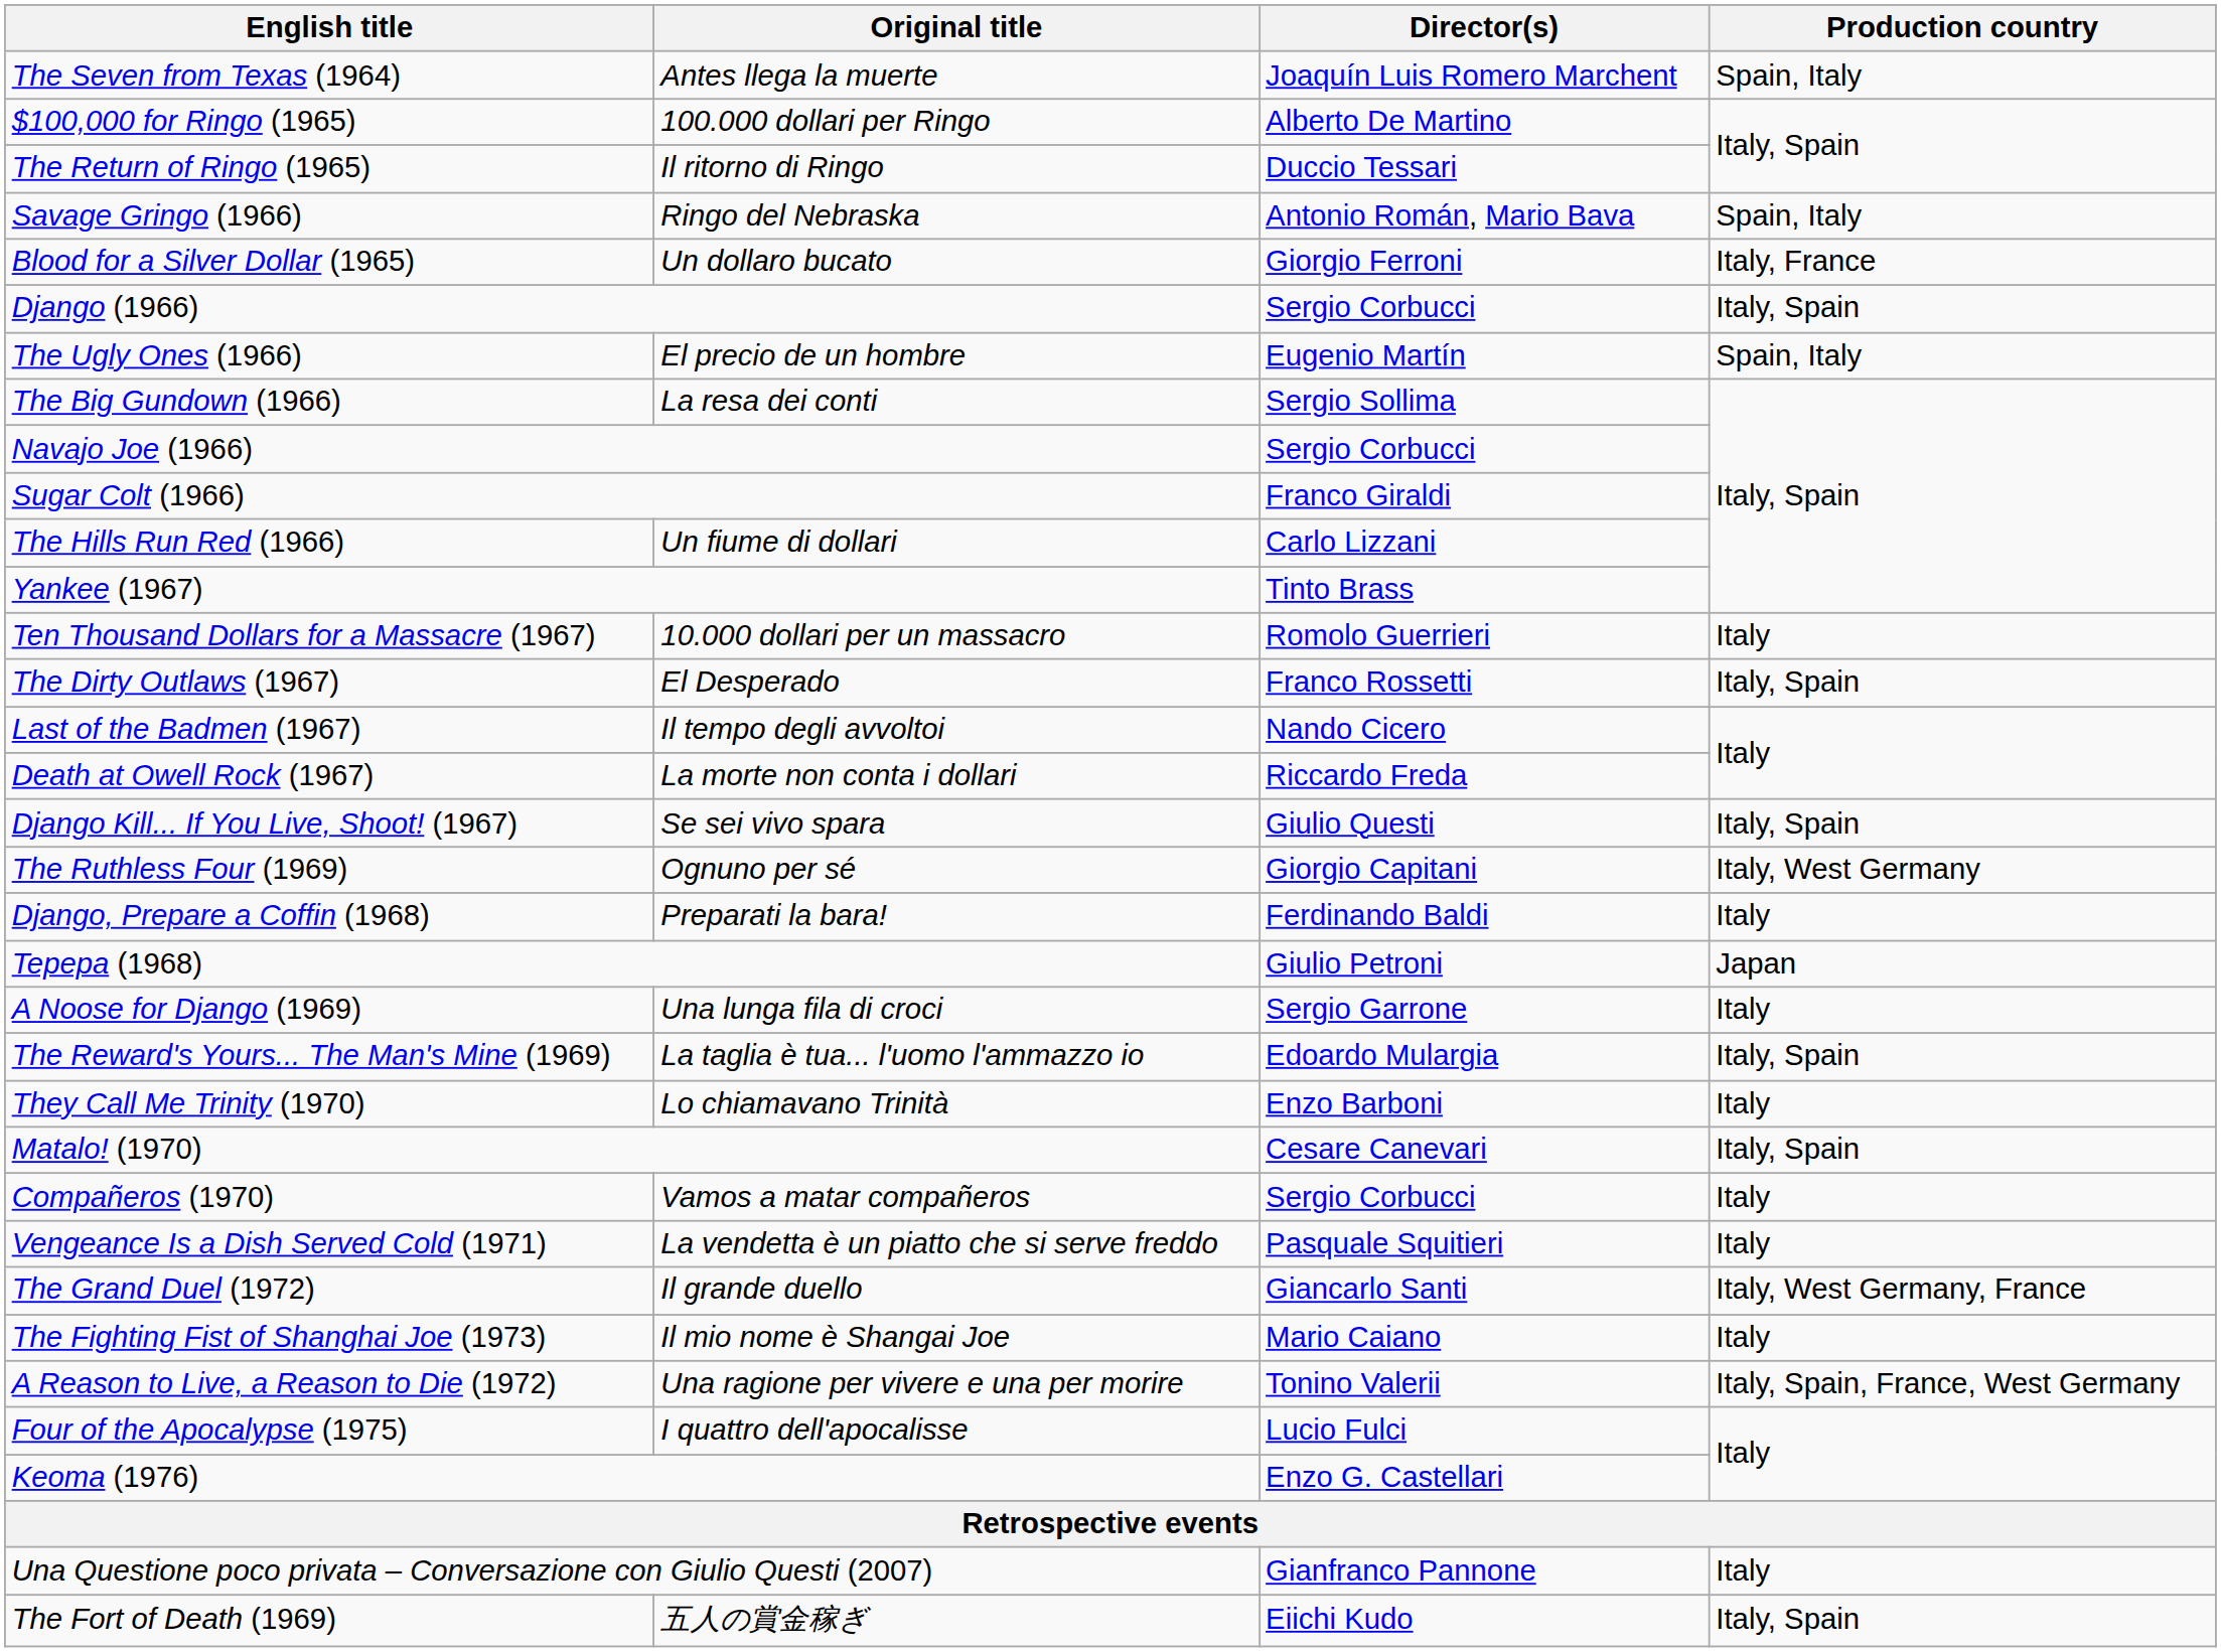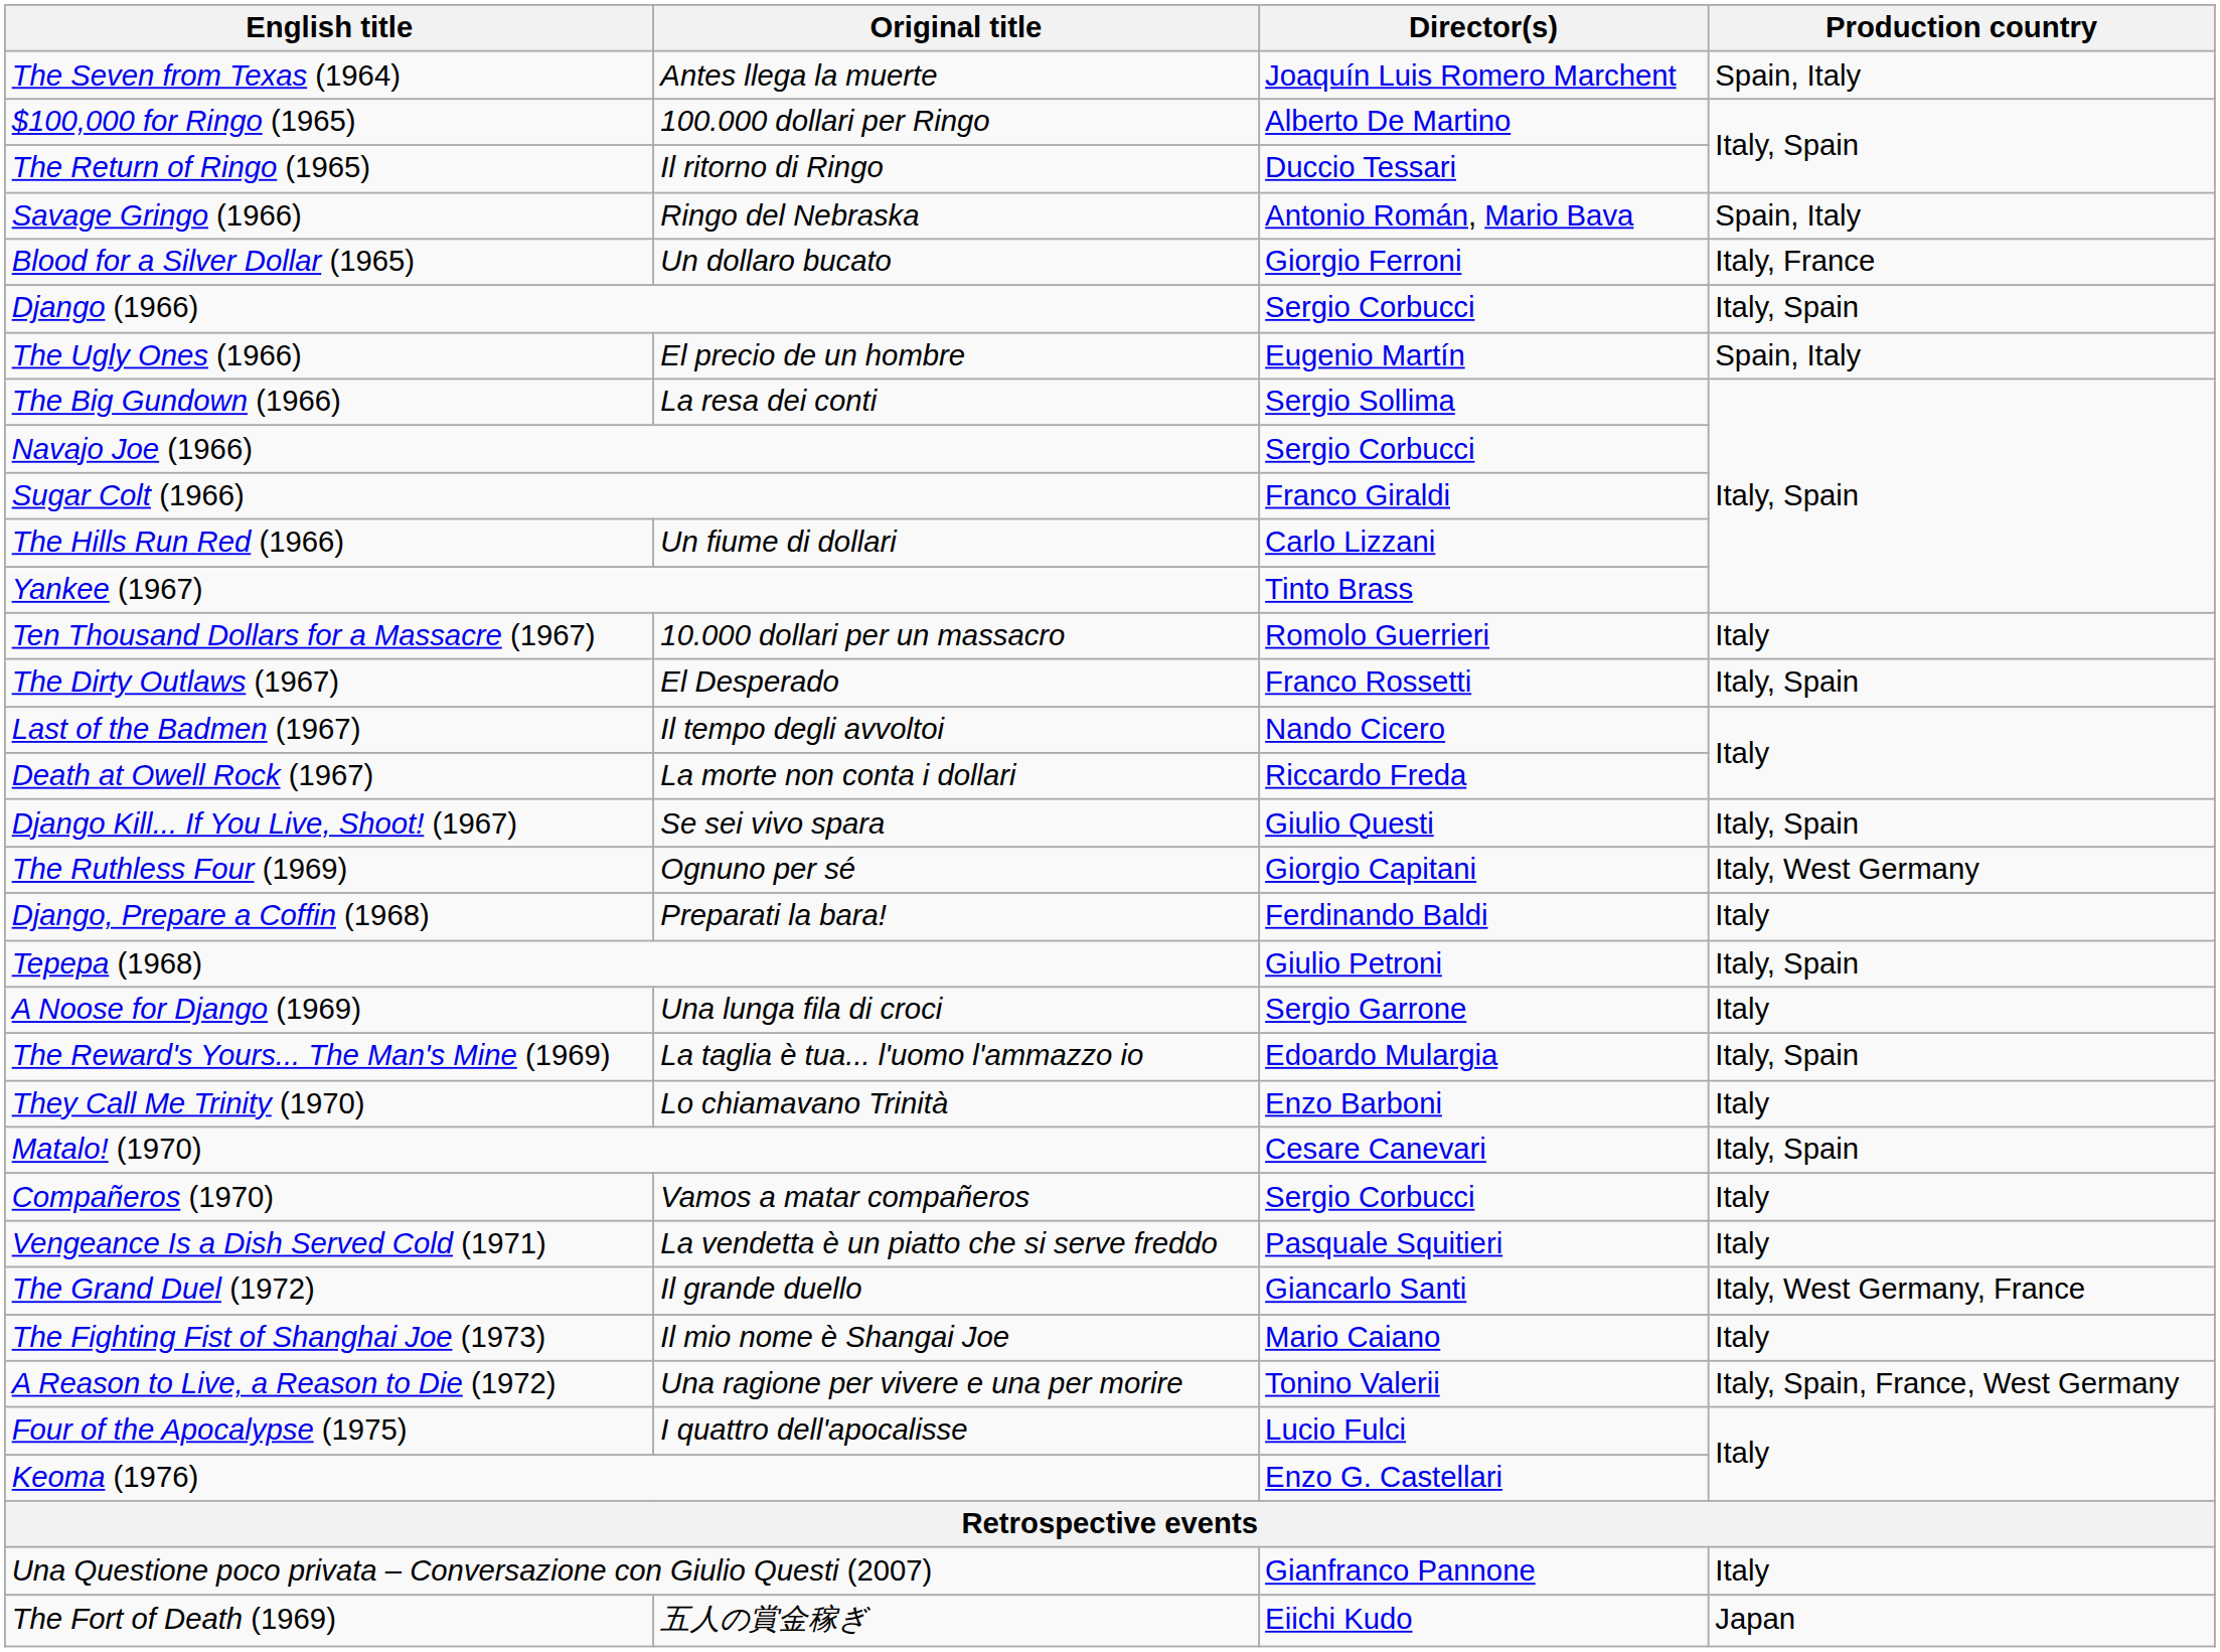 <table class="wikitable" style="width:95%; margin-bottom:0px">
 <tr>
 <th>English title</th>
 <th>Original title</th>
 <th>Director(s)</th>
 <th>Production country</th>
 </tr>
 <tr>
 <td><em><a href='#'>The Seven from Texas</a></em> (1964)</td>
 <td><em>Antes llega la muerte</em></td>
 <td><a href='#'>Joaquín Luis Romero Marchent</a></td>
 <td>Spain, Italy</td>
 </tr>
 <tr>
 <td><em><a href='#'>$100,000 for Ringo</a></em> (1965)</td>
 <td><em>100.000 dollari per Ringo</em></td>
 <td><a href='#'>Alberto De Martino</a></td>
 <td rowspan="2">Italy, Spain</td>
 </tr>
 <tr>
 <td><em><a href='#'>The Return of Ringo</a></em> (1965)</td>
 <td><em>Il ritorno di Ringo</em></td>
 <td><a href='#'>Duccio Tessari</a></td>
 </tr>
 <tr>
 <td><em><a href='#'>Savage Gringo</a></em> (1966)</td>
 <td><em>Ringo del Nebraska</em></td>
 <td><a href='#'>Antonio Román</a>, <a href='#'>Mario Bava</a></td>
 <td>Spain, Italy</td>
 </tr>
 <tr>
 <td><em><a href='#'>Blood for a Silver Dollar</a></em> (1965)</td>
 <td><em>Un dollaro bucato</em></td>
 <td><a href='#'>Giorgio Ferroni</a></td>
 <td>Italy, France</td>
 </tr>
 <tr>
 <td colspan=2><em><a href='#'>Django</a></em> (1966)</td>
 <td><a href='#'>Sergio Corbucci</a></td>
 <td>Italy, Spain</td>
 </tr>
 <tr>
 <td><em><a href='#'>The Ugly Ones</a></em> (1966)</td>
 <td><em>El precio de un hombre</em></td>
 <td><a href='#'>Eugenio Martín</a></td>
 <td>Spain, Italy</td>
 </tr>
 <tr>
 <td><em><a href='#'>The Big Gundown</a></em> (1966)</td>
 <td><em>La resa dei conti</em></td>
 <td><a href='#'>Sergio Sollima</a></td>
 <td rowspan="5">Italy, Spain</td>
 </tr>
 <tr>
 <td colspan=2><em><a href='#'>Navajo Joe</a></em> (1966)</td>
 <td><a href='#'>Sergio Corbucci</a></td>
 </tr>
 <tr>
 <td colspan=2><em><a href='#'>Sugar Colt</a></em> (1966)</td>
 <td><a href='#'>Franco Giraldi</a></td>
 </tr>
 <tr>
 <td><em><a href='#'>The Hills Run Red</a></em> (1966)</td>
 <td><em>Un fiume di dollari</em></td>
 <td><a href='#'>Carlo Lizzani</a></td>
 </tr>
 <tr>
 <td colspan=2><em><a href='#'>Yankee</a></em> (1967)</td>
 <td><a href='#'>Tinto Brass</a></td>
 </tr>
 <tr>
 <td><em><a href='#'>Ten Thousand Dollars for a Massacre</a></em> (1967)</td>
 <td><em>10.000 dollari per un massacro</em></td>
 <td><a href='#'>Romolo Guerrieri</a></td>
 <td>Italy</td>
 </tr>
 <tr>
 <td><em><a href='#'>The Dirty Outlaws</a></em> (1967)</td>
 <td><em>El Desperado</em></td>
 <td><a href='#'>Franco Rossetti</a></td>
 <td>Italy, Spain</td>
 </tr>
 <tr>
 <td><em><a href='#'>Last of the Badmen</a></em> (1967)</td>
 <td><em>Il tempo degli avvoltoi</em></td>
 <td><a href='#'>Nando Cicero</a></td>
 <td rowspan="2">Italy</td>
 </tr>
 <tr>
 <td><em><a href='#'>Death at Owell Rock</a></em> (1967)</td>
 <td><em>La morte non conta i dollari</em></td>
 <td><a href='#'>Riccardo Freda</a></td>
 </tr>
 <tr>
 <td><em><a href='#'>Django Kill... If You Live, Shoot!</a></em> (1967)</td>
 <td><em>Se sei vivo spara</em></td>
 <td><a href='#'>Giulio Questi</a></td>
 <td>Italy, Spain</td>
 </tr>
 <tr>
 <td><em><a href='#'>The Ruthless Four</a></em> (1969)</td>
 <td><em>Ognuno per sé</em></td>
 <td><a href='#'>Giorgio Capitani</a></td>
 <td>Italy, West Germany</td>
 </tr>
 <tr>
 <td><em><a href='#'>Django, Prepare a Coffin</a></em> (1968)</td>
 <td><em>Preparati la bara!</em></td>
 <td><a href='#'>Ferdinando Baldi</a></td>
 <td>Italy</td>
 </tr>
 <tr>
 <td colspan=2><em><a href='#'>Tepepa</a></em> (1968)</td>
 <td><a href='#'>Giulio Petroni</a></td>
-<td>Japan</td>
+<td>Italy, Spain</td>
 </tr>
 <tr>
 <td><em><a href='#'>A Noose for Django</a></em> (1969)</td>
 <td><em>Una lunga fila di croci</em></td>
 <td><a href='#'>Sergio Garrone</a></td>
 <td>Italy</td>
 </tr>
 <tr>
 <td><em><a href='#'>The Reward's Yours... The Man's Mine</a></em> (1969)</td>
 <td><em>La taglia è tua... l'uomo l'ammazzo io</em></td>
 <td><a href='#'>Edoardo Mulargia</a></td>
 <td>Italy, Spain</td>
 </tr>
 <tr>
 <td><em><a href='#'>They Call Me Trinity</a></em> (1970)</td>
 <td><em>Lo chiamavano Trinità</em></td>
 <td><a href='#'>Enzo Barboni</a></td>
 <td>Italy</td>
 </tr>
 <tr>
 <td colspan=2><em><a href='#'>Matalo!</a></em> (1970)</td>
 <td><a href='#'>Cesare Canevari</a></td>
 <td>Italy, Spain</td>
 </tr>
 <tr>
 <td><em><a href='#'>Compañeros</a></em> (1970)</td>
 <td><em>Vamos a matar compañeros</em></td>
 <td><a href='#'>Sergio Corbucci</a></td>
 <td>Italy</td>
 </tr>
 <tr>
 <td><em><a href='#'>Vengeance Is a Dish Served Cold</a></em> (1971)</td>
 <td><em>La vendetta è un piatto che si serve freddo</em></td>
 <td><a href='#'>Pasquale Squitieri</a></td>
 <td>Italy</td>
 </tr>
 <tr>
 <td><em><a href='#'>The Grand Duel</a></em> (1972)</td>
 <td><em>Il grande duello</em></td>
 <td><a href='#'>Giancarlo Santi</a></td>
 <td>Italy, West Germany, France</td>
 </tr>
 <tr>
 <td><em><a href='#'>The Fighting Fist of Shanghai Joe</a></em> (1973)</td>
 <td><em>Il mio nome è Shangai Joe</em></td>
 <td><a href='#'>Mario Caiano</a></td>
 <td>Italy</td>
 </tr>
 <tr>
 <td><em><a href='#'>A Reason to Live, a Reason to Die</a></em> (1972)</td>
 <td><em>Una ragione per vivere e una per morire</em></td>
 <td><a href='#'>Tonino Valerii</a></td>
 <td>Italy, Spain, France, West Germany</td>
 </tr>
 <tr>
 <td><em><a href='#'>Four of the Apocalypse</a></em> (1975)</td>
 <td><em>I quattro dell'apocalisse</em></td>
 <td><a href='#'>Lucio Fulci</a></td>
 <td rowspan="2">Italy</td>
 </tr>
 <tr>
 <td colspan=2><em><a href='#'>Keoma</a></em> (1976)</td>
 <td><a href='#'>Enzo G. Castellari</a></td>
 </tr>
 <tr>
 <th colspan="4">Retrospective events</th>
 </tr>
 <tr>
 <td colspan="2"><em>Una Questione poco privata – Conversazione con Giulio Questi</em> (2007)</td>
 <td><a href='#'>Gianfranco Pannone</a></td>
 <td>Italy</td>
 </tr>
 <tr>
 <td><em>The Fort of Death</em> (1969)</td>
 <td><em>五人の賞金稼ぎ</em></td>
 <td><a href='#'>Eiichi Kudo</a></td>
-<td>Italy, Spain</td>
+<td>Japan</td>
 </tr>
 </table>
